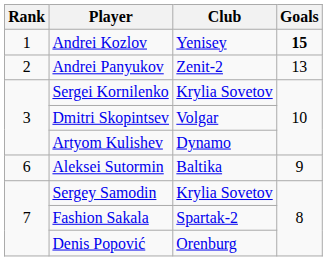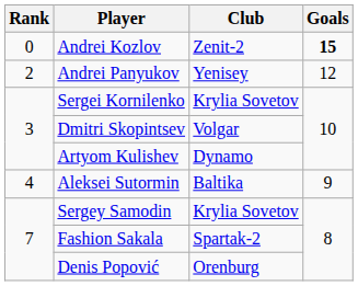 <table class="wikitable" style="text-align:center">
 <tr>
 <th>Rank</th>
 <th>Player</th>
 <th>Club</th>
 <th>Goals</th>
 </tr>
 <tr>
-<td rowspan="1">1</td>
+<td rowspan="1">0</td>
 <td align="left"> <a href='#'>Andrei Kozlov</a></td>
-<td align="left"><a href='#'>Yenisey</a></td>
+<td align="left"><a href='#'>Zenit-2</a></td>
 <td rowspan="1"><strong>15</strong></td>
 </tr>
 <tr>
 <td rowspan="1">2</td>
 <td align="left"> <a href='#'>Andrei Panyukov</a></td>
-<td align="left"><a href='#'>Zenit-2</a></td>
-<td rowspan="1">13</td>
+<td align="left"><a href='#'>Yenisey</a></td>
+<td rowspan="1">12</td>
 </tr>
 <tr>
 <td rowspan="3">3</td>
 <td align="left"> <a href='#'>Sergei Kornilenko</a></td>
 <td align="left"><a href='#'>Krylia Sovetov</a></td>
 <td rowspan="3">10</td>
 </tr>
 <tr>
 <td align="left"> <a href='#'>Dmitri Skopintsev</a></td>
 <td align="left"><a href='#'>Volgar</a></td>
 </tr>
 <tr>
 <td align="left"> <a href='#'>Artyom Kulishev</a></td>
 <td align="left"><a href='#'>Dynamo</a></td>
 </tr>
 <tr>
-<td rowspan="1">6</td>
+<td rowspan="1">4</td>
 <td align="left"> <a href='#'>Aleksei Sutormin</a></td>
 <td align="left"><a href='#'>Baltika</a></td>
 <td rowspan="1">9</td>
 </tr>
 <tr>
 <td rowspan="3">7</td>
 <td align="left"> <a href='#'>Sergey Samodin</a></td>
 <td align="left"><a href='#'>Krylia Sovetov</a></td>
 <td rowspan="3">8</td>
 </tr>
 <tr>
 <td align="left"> <a href='#'>Fashion Sakala</a></td>
 <td align="left"><a href='#'>Spartak-2</a></td>
 </tr>
 <tr>
 <td align="left"> <a href='#'>Denis Popović</a></td>
 <td align="left"><a href='#'>Orenburg</a></td>
 </tr>
 </table>
